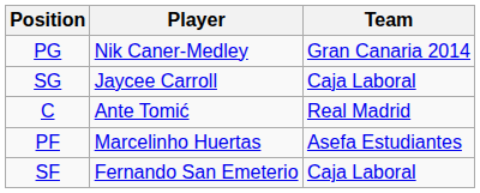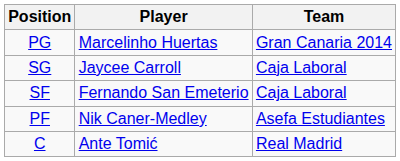 <table class="wikitable sortable" style="text-align: center;">
 <tr>
 <th align="center">Position</th>
 <th align="center">Player</th>
 <th align="center">Team</th>
 </tr>
 <tr>
 <td><a href='#'>PG</a></td>
-<td align="left"> <a href='#'>Nik Caner-Medley</a></td>
+<td align="left"> <a href='#'>Marcelinho Huertas</a></td>
 <td align="left"><a href='#'>Gran Canaria 2014</a></td>
 </tr>
 <tr>
 <td><a href='#'>SG</a></td>
 <td align="left"> <a href='#'>Jaycee Carroll</a></td>
 <td align="left"><a href='#'>Caja Laboral</a></td>
 </tr>
 <tr>
+<td><a href='#'>SF</a></td>
+<td align="left"> <a href='#'>Fernando San Emeterio</a></td>
+<td align="left"><a href='#'>Caja Laboral</a></td>
+</tr>
+<tr>
+<td><a href='#'>PF</a></td>
+<td align="left"> <a href='#'>Nik Caner-Medley</a></td>
+<td align="left"><a href='#'>Asefa Estudiantes</a></td>
+</tr>
+<tr>
 <td><a href='#'>C</a></td>
 <td align="left"> <a href='#'>Ante Tomić</a></td>
 <td align="left"><a href='#'>Real Madrid</a></td>
 </tr>
-<tr>
-<td><a href='#'>PF</a></td>
-<td align="left"> <a href='#'>Marcelinho Huertas</a></td>
-<td align="left"><a href='#'>Asefa Estudiantes</a></td>
-</tr>
-<tr>
-<td><a href='#'>SF</a></td>
-<td align="left"> <a href='#'>Fernando San Emeterio</a></td>
-<td align="left"><a href='#'>Caja Laboral</a></td>
-</tr>
 </table>
